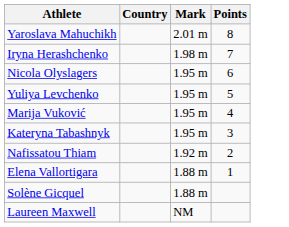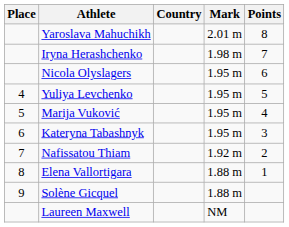 <table class="wikitable">
 <tr>
+<th>Place</th>
 <th>Athlete</th>
 <th>Country</th>
 <th>Mark</th>
 <th>Points</th>
 </tr>
 <tr>
+<td align=center></td>
 <td><a href='#'>Yaroslava Mahuchikh</a></td>
 <td></td>
 <td>2.01 m</td>
 <td align=center>8</td>
 </tr>
 <tr>
+<td align=center></td>
 <td><a href='#'>Iryna Herashchenko</a></td>
 <td></td>
 <td>1.98 m</td>
 <td align=center>7</td>
 </tr>
 <tr>
+<td align=center></td>
 <td><a href='#'>Nicola Olyslagers</a></td>
 <td></td>
 <td>1.95 m</td>
 <td align=center>6</td>
 </tr>
 <tr>
+<td align=center>4</td>
 <td><a href='#'>Yuliya Levchenko</a></td>
 <td></td>
 <td>1.95 m</td>
 <td align=center>5</td>
 </tr>
 <tr>
+<td align=center>5</td>
 <td><a href='#'>Marija Vuković</a></td>
 <td></td>
 <td>1.95 m</td>
 <td align=center>4</td>
 </tr>
 <tr>
+<td align=center>6</td>
 <td><a href='#'>Kateryna Tabashnyk</a></td>
 <td></td>
 <td>1.95 m</td>
 <td align=center>3</td>
 </tr>
 <tr>
+<td align=center>7</td>
 <td><a href='#'>Nafissatou Thiam</a></td>
 <td></td>
 <td>1.92 m</td>
 <td align=center>2</td>
 </tr>
 <tr>
+<td align=center>8</td>
 <td><a href='#'>Elena Vallortigara</a></td>
 <td></td>
 <td>1.88 m</td>
 <td align=center>1</td>
 </tr>
 <tr>
+<td align=center>9</td>
 <td><a href='#'>Solène Gicquel</a></td>
 <td></td>
 <td>1.88 m</td>
 <td align=center></td>
 </tr>
 <tr>
+<td align=center></td>
 <td><a href='#'>Laureen Maxwell</a></td>
 <td></td>
 <td>NM</td>
 <td align=center></td>
 </tr>
 </table>
